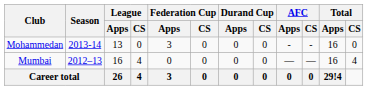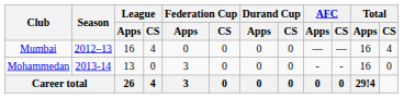 <table class="wikitable" style="font-size:90%; text-align:center;">
 <tr>
 <th rowspan="2">Club</th>
 <th rowspan="2">Season</th>
 <th colspan="2">League</th>
 <th colspan="2">Federation Cup</th>
 <th colspan="2">Durand Cup</th>
 <th colspan="2"><a href='#'>AFC</a></th>
 <th colspan="2">Total</th>
 </tr>
 <tr>
 <th>Apps</th>
 <th>CS</th>
 <th>Apps</th>
 <th>CS</th>
 <th>Apps</th>
 <th>CS</th>
 <th>Apps</th>
 <th>CS</th>
 <th>Apps</th>
 <th>CS</th>
 </tr>
 <tr>
+<td rowspan="1"><a href='#'>Mumbai</a></td>
+<td><a href='#'>2012–13</a></td>
+<td>16</td>
+<td>4</td>
+<td>0</td>
+<td>0</td>
+<td>0</td>
+<td>0</td>
+<td>—</td>
+<td>—</td>
+<td>16</td>
+<td>4</td>
+</tr>
+<tr>
 <td><a href='#'>Mohammedan</a></td>
 <td><a href='#'>2013-14</a></td>
 <td>13</td>
 <td>0</td>
 <td>3</td>
 <td>0</td>
 <td>0</td>
 <td>0</td>
 <td>-</td>
 <td>-</td>
 <td>16</td>
 <td>0</td>
 </tr>
 <tr>
-<td rowspan="1"><a href='#'>Mumbai</a></td>
-<td><a href='#'>2012–13</a></td>
-<td>16</td>
-<td>4</td>
-<td>0</td>
-<td>0</td>
-<td>0</td>
-<td>0</td>
-<td>—</td>
-<td>—</td>
-<td>16</td>
-<td>4</td>
-</tr>
-<tr>
 <th colspan="2">Career total</th>
 <th>26</th>
 <th>4</th>
 <th>3</th>
 <th>0</th>
 <th>0</th>
 <th>0</th>
 <th>0</th>
 <th>0</th>
 <th>29!4</th>
 </tr>
 </table>
